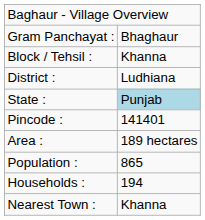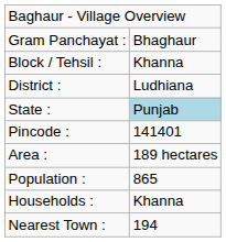 <table class="wikitable">
 <tr>
 <td colspan="2">Baghaur - Village Overview</td>
 </tr>
 <tr>
 <td>Gram Panchayat :</td>
 <td>Bhaghaur</td>
 </tr>
 <tr>
 <td>Block / Tehsil :</td>
 <td>Khanna</td>
 </tr>
 <tr>
 <td>District :</td>
 <td>Ludhiana</td>
 </tr>
 <tr>
 <td>State :</td>
 <td style="background: lightblue;">Punjab</td>
 </tr>
 <tr>
 <td>Pincode :</td>
 <td>141401</td>
 </tr>
 <tr>
 <td>Area :</td>
 <td>189 hectares</td>
 </tr>
 <tr>
 <td>Population :</td>
 <td>865</td>
 </tr>
 <tr>
 <td>Households :</td>
-<td>194</td>
+<td>Khanna</td>
 </tr>
 <tr>
 <td>Nearest Town :</td>
-<td>Khanna</td>
+<td>194</td>
 </tr>
 </table>
